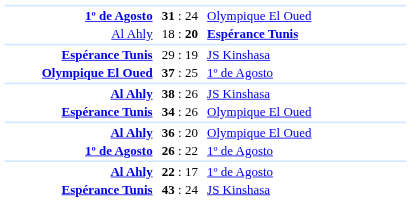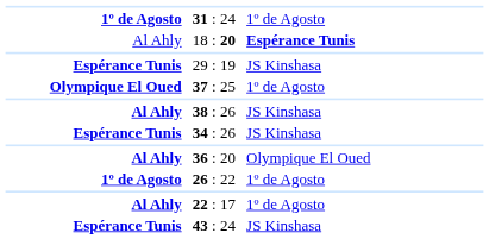 <table style="text-align:center" width=500>
 <tr>
 <th width=30%></th>
 <th width=10%></th>
 <th width=30%></th>
 <th width=10%></th>
 </tr>
 <tr align="left" bgcolor=#D0E7FF>
 <td colspan=4></td>
 </tr>
 <tr>
 <td align="right"><strong><a href='#'>1º de Agosto</a></strong> </td>
 <td><strong>31</strong> : 24</td>
-<td align=left> <a href='#'>Olympique El Oued</a></td>
+<td align=left> <a href='#'>1º de Agosto</a></td>
 </tr>
 <tr>
 <td align="right"><a href='#'>Al Ahly</a> </td>
 <td>18 : <strong>20</strong></td>
 <td align=left> <strong><a href='#'>Espérance Tunis</a></strong></td>
 </tr>
 <tr align="left" bgcolor=#D0E7FF>
 <td colspan=4></td>
 </tr>
 <tr>
 <td align="right"><strong><a href='#'>Espérance Tunis</a></strong> </td>
 <td>29 : 19</td>
 <td align=left> <a href='#'>JS Kinshasa</a></td>
 </tr>
 <tr>
 <td align="right"><strong><a href='#'>Olympique El Oued</a></strong> </td>
 <td><strong>37</strong> : 25</td>
 <td align=left> <a href='#'>1º de Agosto</a></td>
 </tr>
 <tr align="left" bgcolor=#D0E7FF>
 <td colspan=4></td>
 </tr>
 <tr>
 <td align="right"><strong><a href='#'>Al Ahly</a></strong> </td>
 <td><strong>38</strong> : 26</td>
 <td align=left> <a href='#'>JS Kinshasa</a></td>
 </tr>
 <tr>
 <td align="right"><strong><a href='#'>Espérance Tunis</a></strong> </td>
 <td><strong>34</strong> : 26</td>
-<td align=left> <a href='#'>Olympique El Oued</a></td>
+<td align=left> <a href='#'>JS Kinshasa</a></td>
 </tr>
 <tr align="left" bgcolor=#D0E7FF>
 <td colspan=4></td>
 </tr>
 <tr>
 <td align="right"><strong><a href='#'>Al Ahly</a></strong> </td>
 <td><strong>36</strong> : 20</td>
 <td align=left> <a href='#'>Olympique El Oued</a></td>
 </tr>
 <tr>
 <td align="right"><strong><a href='#'>1º de Agosto</a></strong> </td>
 <td><strong>26</strong> : 22</td>
 <td align=left> <a href='#'>1º de Agosto</a></td>
 </tr>
 <tr align="left" bgcolor=#D0E7FF>
 <td colspan=4></td>
 </tr>
 <tr>
 <td align="right"><strong><a href='#'>Al Ahly</a></strong> </td>
 <td><strong>22</strong> : 17</td>
 <td align=left> <a href='#'>1º de Agosto</a></td>
 </tr>
 <tr>
 <td align="right"><strong><a href='#'>Espérance Tunis</a></strong> </td>
 <td><strong>43</strong> : 24</td>
 <td align=left> <a href='#'>JS Kinshasa</a></td>
 </tr>
 </table>
